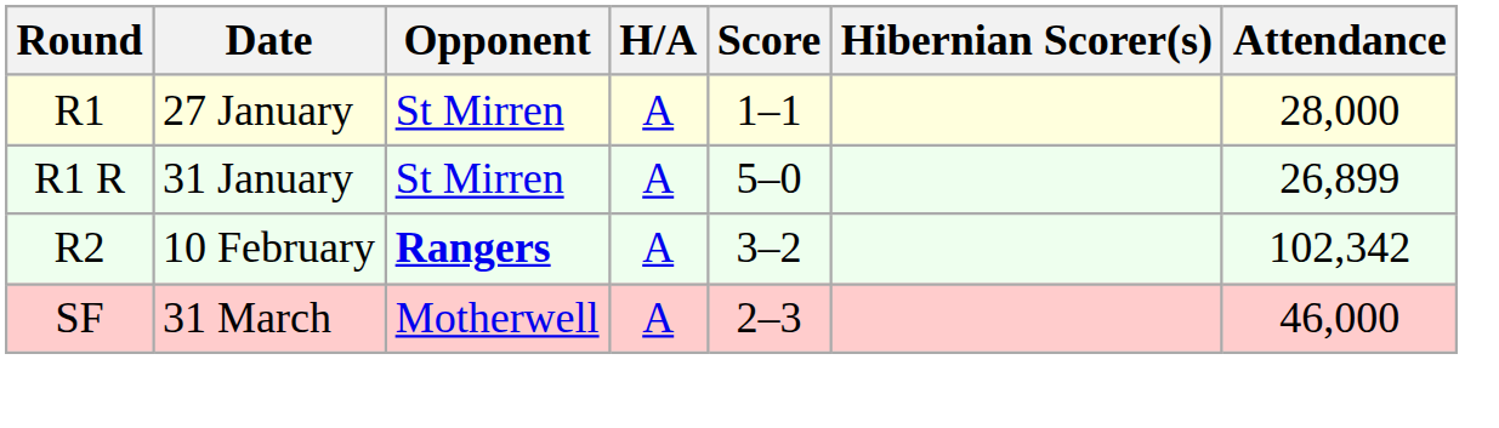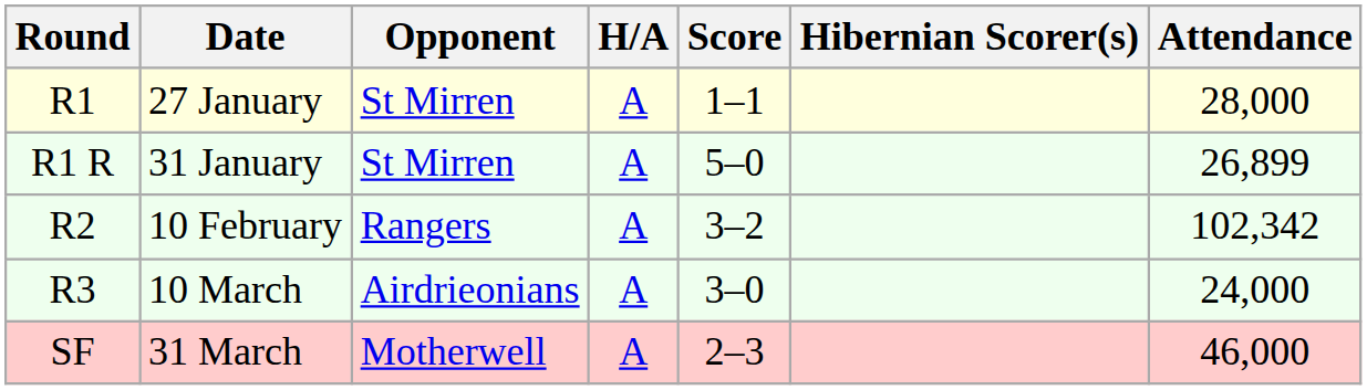 <table class="wikitable" style="text-align:center">
 <tr>
 <th>Round</th>
 <th>Date</th>
 <th>Opponent</th>
 <th>H/A</th>
 <th>Score</th>
 <th>Hibernian Scorer(s)</th>
 <th>Attendance</th>
 </tr>
 <tr bgcolor=#FFFFDD>
 <td>R1</td>
 <td align=left>27 January</td>
 <td align=left><a href='#'>St Mirren</a></td>
 <td><a href='#'>A</a></td>
 <td>1–1</td>
 <td align=left></td>
 <td>28,000</td>
 </tr>
 <tr bgcolor=#EEFFEE>
 <td>R1 R</td>
 <td align=left>31 January</td>
 <td align=left><a href='#'>St Mirren</a></td>
 <td><a href='#'>A</a></td>
 <td>5–0</td>
 <td align=left></td>
 <td>26,899</td>
 </tr>
 <tr bgcolor=#EEFFEE>
 <td>R2</td>
 <td align=left>10 February</td>
-<td align=left><strong><a href='#'>Rangers</a></strong></td>
+<td align=left><a href='#'>Rangers</a></td>
 <td><a href='#'>A</a></td>
 <td>3–2</td>
 <td align=left></td>
 <td>102,342</td>
+</tr>
+<tr bgcolor=#EEFFEE>
+<td>R3</td>
+<td align=left>10 March</td>
+<td align=left><a href='#'>Airdrieonians</a></td>
+<td><a href='#'>A</a></td>
+<td>3–0</td>
+<td align=left></td>
+<td>24,000</td>
 </tr>
 <tr bgcolor=#FFCCCC>
 <td>SF</td>
 <td align=left>31 March</td>
 <td align=left><a href='#'>Motherwell</a></td>
 <td><a href='#'>A</a></td>
 <td>2–3</td>
 <td align=left></td>
 <td>46,000</td>
 </tr>
 </table>
